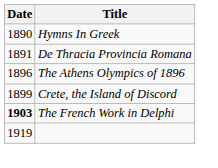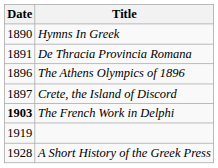 <table class="wikitable">
 <tr>
 <th>Date</th>
 <th>Title</th>
 </tr>
 <tr>
 <td>1890</td>
 <td><em>Hymns In Greek</em></td>
 </tr>
 <tr>
 <td>1891</td>
 <td><em>De Thracia Provincia Romana</em></td>
 </tr>
 <tr>
 <td>1896</td>
 <td><em>The Athens Olympics of 1896</em></td>
 </tr>
 <tr>
-<td>1899</td>
+<td>1897</td>
 <td><em>Crete, the Island of Discord</em></td>
 </tr>
 <tr>
 <td><strong>1903</strong></td>
 <td><em>The French Work in Delphi</em></td>
 </tr>
 <tr>
 <td>1919</td>
 <td><em></em></td>
 </tr>
+<tr>
+<td>1928</td>
+<td><em>A Short History of the Greek Press</em></td>
+</tr>
 </table>
